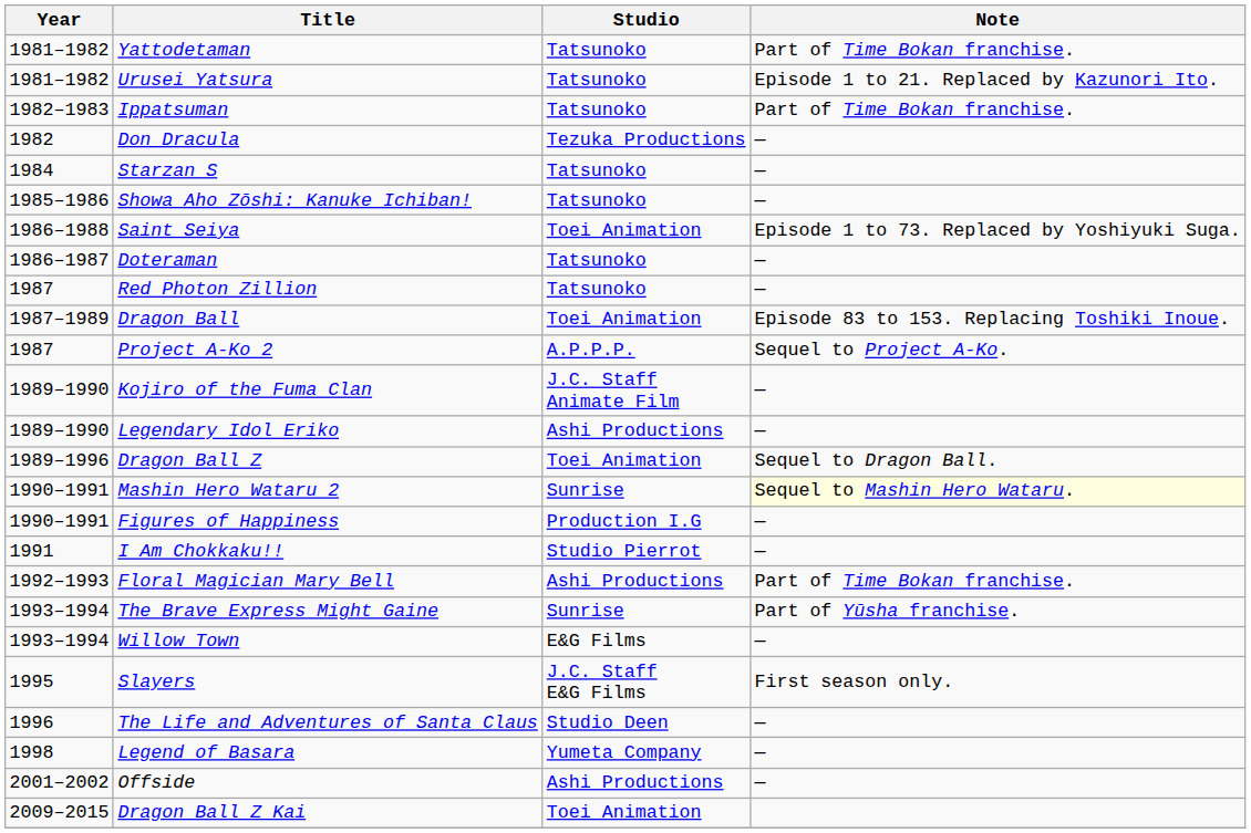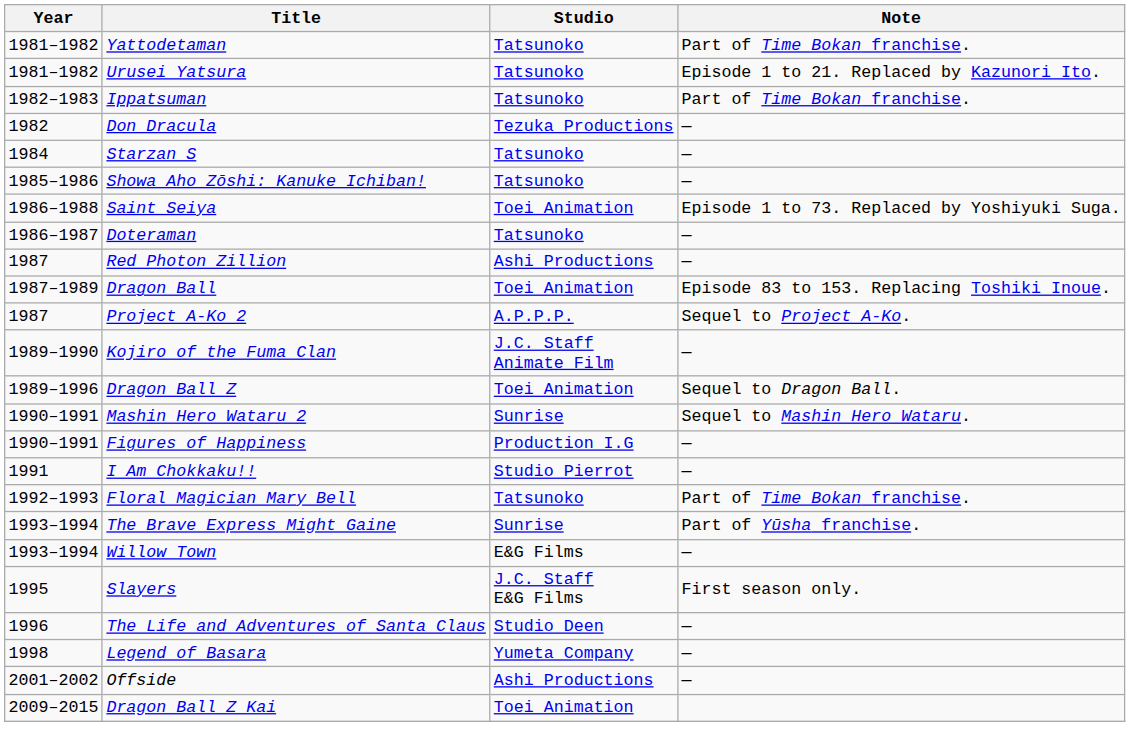 <table class="wikitable sortable" style="text-align:left; margin=auto; ">
 <tr>
 <th scope="col">Year</th>
 <th scope="col">Title</th>
 <th scope="col">Studio</th>
 <th>Note</th>
 </tr>
 <tr>
 <td>1981–1982</td>
 <td><em><a href='#'>Yattodetaman</a></em></td>
 <td><a href='#'>Tatsunoko</a></td>
 <td>Part of <a href='#'><em>Time Bokan</em> franchise</a>.</td>
 </tr>
 <tr>
 <td>1981–1982</td>
 <td><em><a href='#'>Urusei Yatsura</a></em></td>
 <td><a href='#'>Tatsunoko</a></td>
 <td>Episode 1 to 21. Replaced by <a href='#'>Kazunori Ito</a>.</td>
 </tr>
 <tr>
 <td>1982–1983</td>
 <td><em><a href='#'>Ippatsuman</a></em></td>
 <td><a href='#'>Tatsunoko</a></td>
 <td>Part of <a href='#'><em>Time Bokan</em> franchise</a>.</td>
 </tr>
 <tr>
 <td>1982</td>
 <td><em><a href='#'>Don Dracula</a></em></td>
 <td><a href='#'>Tezuka Productions</a></td>
 <td>—</td>
 </tr>
 <tr>
 <td>1984</td>
 <td><em><a href='#'>Starzan S</a></em></td>
 <td><a href='#'>Tatsunoko</a></td>
 <td>—</td>
 </tr>
 <tr>
 <td>1985–1986</td>
 <td><em><a href='#'>Showa Aho Zōshi: Kanuke Ichiban!</a></em></td>
 <td><a href='#'>Tatsunoko</a></td>
 <td>—</td>
 </tr>
 <tr>
 <td>1986–1988</td>
 <td><em><a href='#'>Saint Seiya</a></em></td>
 <td><a href='#'>Toei Animation</a></td>
 <td>Episode 1 to 73. Replaced by Yoshiyuki Suga.</td>
 </tr>
 <tr>
 <td>1986–1987</td>
 <td><em><a href='#'>Doteraman</a></em></td>
 <td><a href='#'>Tatsunoko</a></td>
 <td>—</td>
 </tr>
 <tr>
 <td>1987</td>
 <td><em><a href='#'>Red Photon Zillion</a></em></td>
-<td><a href='#'>Tatsunoko</a></td>
+<td><a href='#'>Ashi Productions</a></td>
 <td>—</td>
 </tr>
 <tr>
 <td>1987–1989</td>
 <td><em><a href='#'>Dragon Ball</a></em></td>
 <td><a href='#'>Toei Animation</a></td>
 <td>Episode 83 to 153. Replacing <a href='#'>Toshiki Inoue</a>.</td>
 </tr>
 <tr>
 <td>1987</td>
 <td><em><a href='#'>Project A-Ko 2</a></em></td>
 <td><a href='#'>A.P.P.P.</a></td>
 <td>Sequel to <em><a href='#'>Project A-Ko</a></em>.</td>
 </tr>
 <tr>
 <td>1989–1990</td>
 <td><em><a href='#'>Kojiro of the Fuma Clan</a></em></td>
 <td><a href='#'>J.C. Staff</a><br><a href='#'>Animate Film</a></td>
 <td>—</td>
 </tr>
 <tr>
-<td>1989–1990</td>
-<td><em><a href='#'>Legendary Idol Eriko</a></em></td>
-<td><a href='#'>Ashi Productions</a></td>
-<td>—</td>
-</tr>
-<tr>
 <td>1989–1996</td>
 <td><em><a href='#'>Dragon Ball Z</a></em></td>
 <td><a href='#'>Toei Animation</a></td>
 <td>Sequel to <em>Dragon Ball</em>.</td>
 </tr>
 <tr>
 <td>1990–1991</td>
 <td><em><a href='#'>Mashin Hero Wataru 2</a></em></td>
 <td><a href='#'>Sunrise</a></td>
-<td style="background: lightyellow;">Sequel to <em><a href='#'>Mashin Hero Wataru</a></em>.</td>
+<td>Sequel to <em><a href='#'>Mashin Hero Wataru</a></em>.</td>
 </tr>
 <tr>
 <td>1990–1991</td>
 <td><em><a href='#'>Figures of Happiness</a></em></td>
 <td><a href='#'>Production I.G</a></td>
 <td>—</td>
 </tr>
 <tr>
 <td>1991</td>
 <td><em><a href='#'>I Am Chokkaku!!</a></em></td>
 <td><a href='#'>Studio Pierrot</a></td>
 <td>—</td>
 </tr>
 <tr>
 <td>1992–1993</td>
 <td><em><a href='#'>Floral Magician Mary Bell</a></em></td>
-<td><a href='#'>Ashi Productions</a></td>
+<td><a href='#'>Tatsunoko</a></td>
 <td>Part of <a href='#'><em>Time Bokan</em> franchise</a>.</td>
 </tr>
 <tr>
 <td>1993–1994</td>
 <td><em><a href='#'>The Brave Express Might Gaine</a></em></td>
 <td><a href='#'>Sunrise</a></td>
 <td>Part of <a href='#'><em>Yūsha</em> franchise</a>.</td>
 </tr>
 <tr>
 <td>1993–1994</td>
 <td><em><a href='#'>Willow Town</a></em></td>
 <td>E&G Films</td>
 <td>—</td>
 </tr>
 <tr>
 <td>1995</td>
 <td><em><a href='#'>Slayers</a></em></td>
 <td><a href='#'>J.C. Staff</a><br>E&G Films</td>
 <td>First season only.</td>
 </tr>
 <tr>
 <td>1996</td>
 <td><em><a href='#'>The Life and Adventures of Santa Claus</a></em></td>
 <td><a href='#'>Studio Deen</a></td>
 <td>—</td>
 </tr>
 <tr>
 <td>1998</td>
 <td><em><a href='#'>Legend of Basara</a></em></td>
 <td><a href='#'>Yumeta Company</a></td>
 <td>—</td>
 </tr>
 <tr>
 <td>2001–2002</td>
 <td><em>Offside</em></td>
 <td><a href='#'>Ashi Productions</a></td>
 <td>—</td>
 </tr>
 <tr>
 <td>2009–2015</td>
 <td><em><a href='#'>Dragon Ball Z Kai</a></em></td>
 <td><a href='#'>Toei Animation</a></td>
 <td></td>
 </tr>
 <tr>
 </tr>
 </table>
